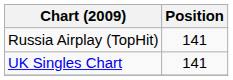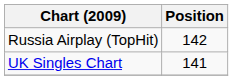 <table class="wikitable sortable">
 <tr>
 <th>Chart (2009)</th>
 <th>Position</th>
 </tr>
 <tr>
 <td>Russia Airplay (TopHit)</td>
-<td style="text-align:center;">141</td>
+<td style="text-align:center;">142</td>
 </tr>
 <tr>
 <td><a href='#'>UK Singles Chart</a></td>
 <td style="text-align:center;">141</td>
 </tr>
 <tr>
 </tr>
 </table>
